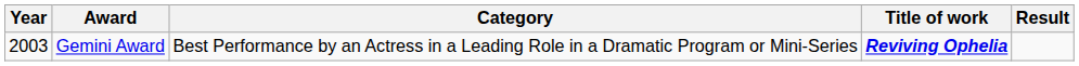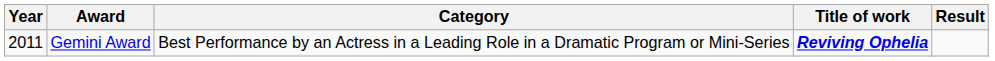 <table class="wikitable sortable">
 <tr>
 <th>Year</th>
 <th>Award</th>
 <th>Category</th>
 <th>Title of work</th>
 <th>Result</th>
 </tr>
 <tr>
-<td>2003</td>
+<td>2011</td>
 <td><a href='#'>Gemini Award</a></td>
 <td>Best Performance by an Actress in a Leading Role in a Dramatic Program or Mini-Series</td>
 <td><strong><a href='#'><em>Reviving Ophelia</em></a></strong></td>
 <td></td>
 </tr>
 </table>
